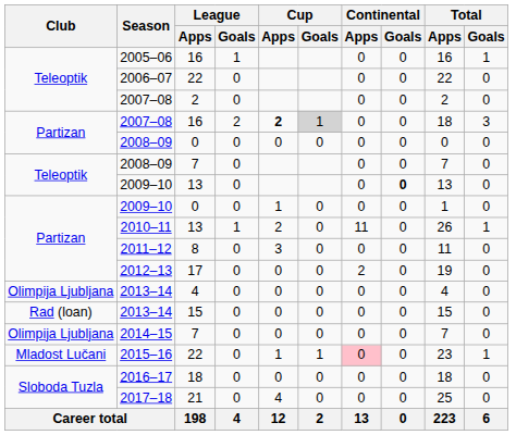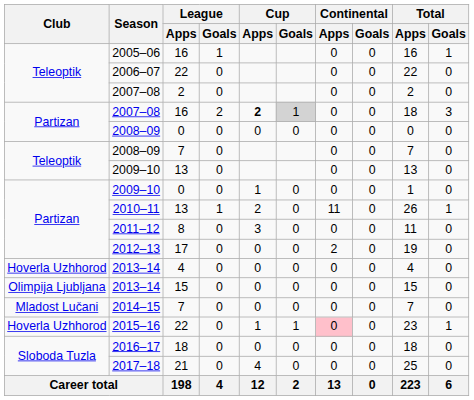 <table class="wikitable" style="text-align:center">
 <tr>
 <th rowspan="2">Club</th>
 <th rowspan="2">Season</th>
 <th colspan="2">League</th>
 <th colspan="2">Cup</th>
 <th colspan="2">Continental</th>
 <th colspan="2">Total</th>
 </tr>
 <tr>
 <th>Apps</th>
 <th>Goals</th>
 <th>Apps</th>
 <th>Goals</th>
 <th>Apps</th>
 <th>Goals</th>
 <th>Apps</th>
 <th>Goals</th>
 </tr>
 <tr>
 <td rowspan="3"><a href='#'>Teleoptik</a></td>
 <td>2005–06</td>
 <td>16</td>
 <td>1</td>
 <td></td>
 <td></td>
 <td>0</td>
 <td>0</td>
 <td>16</td>
 <td>1</td>
 </tr>
 <tr>
 <td>2006–07</td>
 <td>22</td>
 <td>0</td>
 <td></td>
 <td></td>
 <td>0</td>
 <td 0>0</td>
 <td>22</td>
 <td>0</td>
 </tr>
 <tr>
 <td>2007–08</td>
 <td>2</td>
 <td>0</td>
 <td></td>
 <td></td>
 <td>0</td>
 <td>0</td>
 <td>2</td>
 <td>0</td>
 </tr>
 <tr>
 <td rowspan="2"><a href='#'>Partizan</a></td>
 <td><a href='#'>2007–08</a></td>
 <td>16</td>
 <td>2</td>
 <td><strong>2</strong></td>
 <td style="background: lightgrey;">1</td>
 <td>0</td>
 <td>0</td>
 <td>18</td>
 <td>3</td>
 </tr>
 <tr>
 <td><a href='#'>2008–09</a></td>
 <td>0</td>
 <td>0</td>
 <td>0</td>
 <td>0</td>
 <td>0</td>
 <td>0</td>
 <td>0</td>
 <td>0</td>
 </tr>
 <tr>
 <td rowspan="2"><a href='#'>Teleoptik</a></td>
 <td>2008–09</td>
 <td>7</td>
 <td>0</td>
 <td></td>
 <td></td>
 <td>0</td>
 <td>0</td>
 <td>7</td>
 <td>0</td>
 </tr>
 <tr>
 <td>2009–10</td>
 <td>13</td>
 <td>0</td>
 <td></td>
 <td></td>
 <td>0</td>
-<td><strong>0</strong></td>
+<td>0</td>
 <td>13</td>
 <td>0</td>
 </tr>
 <tr>
 <td rowspan="4"><a href='#'>Partizan</a></td>
 <td><a href='#'>2009–10</a></td>
 <td>0</td>
 <td>0</td>
 <td>1</td>
 <td>0</td>
 <td>0</td>
 <td>0</td>
 <td>1</td>
 <td>0</td>
 </tr>
 <tr>
 <td><a href='#'>2010–11</a></td>
 <td>13</td>
 <td>1</td>
 <td>2</td>
 <td>0</td>
 <td>11</td>
 <td>0</td>
 <td>26</td>
 <td>1</td>
 </tr>
 <tr>
 <td><a href='#'>2011–12</a></td>
 <td>8</td>
 <td>0</td>
 <td>3</td>
 <td>0</td>
 <td>0</td>
 <td>0</td>
 <td>11</td>
 <td>0</td>
 </tr>
 <tr>
 <td><a href='#'>2012–13</a></td>
 <td>17</td>
 <td>0</td>
 <td>0</td>
 <td>0</td>
 <td>2</td>
 <td>0</td>
 <td>19</td>
 <td>0</td>
 </tr>
 <tr>
-<td><a href='#'>Olimpija Ljubljana</a></td>
+<td><a href='#'>Hoverla Uzhhorod</a></td>
 <td><a href='#'>2013–14</a></td>
 <td>4</td>
 <td>0</td>
 <td>0</td>
 <td>0</td>
 <td>0</td>
 <td>0</td>
 <td>4</td>
 <td>0</td>
 </tr>
 <tr>
-<td><a href='#'>Rad</a> (loan)</td>
+<td><a href='#'>Olimpija Ljubljana</a></td>
 <td><a href='#'>2013–14</a></td>
 <td>15</td>
 <td>0</td>
 <td>0</td>
 <td>0</td>
 <td>0</td>
 <td>0</td>
 <td>15</td>
 <td>0</td>
 </tr>
 <tr>
-<td><a href='#'>Olimpija Ljubljana</a></td>
+<td><a href='#'>Mladost Lučani</a></td>
 <td><a href='#'>2014–15</a></td>
 <td>7</td>
 <td>0</td>
 <td>0</td>
 <td>0</td>
 <td>0</td>
 <td>0</td>
 <td>7</td>
 <td>0</td>
 </tr>
 <tr>
-<td><a href='#'>Mladost Lučani</a></td>
+<td><a href='#'>Hoverla Uzhhorod</a></td>
 <td><a href='#'>2015–16</a></td>
 <td>22</td>
 <td>0</td>
 <td>1</td>
 <td>1</td>
 <td style="background: pink;">0</td>
 <td>0</td>
 <td>23</td>
 <td>1</td>
 </tr>
 <tr>
 <td rowspan="2"><a href='#'>Sloboda Tuzla</a></td>
 <td><a href='#'>2016–17</a></td>
 <td>18</td>
 <td>0</td>
 <td>0</td>
 <td>0</td>
 <td>0</td>
 <td>0</td>
 <td>18</td>
 <td>0</td>
 </tr>
 <tr>
 <td><a href='#'>2017–18</a></td>
 <td>21</td>
 <td>0</td>
 <td>4</td>
 <td>0</td>
 <td>0</td>
 <td>0</td>
 <td>25</td>
 <td>0</td>
 </tr>
 <tr>
 <th colspan="2">Career total</th>
 <th>198</th>
 <th>4</th>
 <th>12</th>
 <th>2</th>
 <th>13</th>
 <th>0</th>
 <th>223</th>
 <th>6</th>
 </tr>
 </table>
